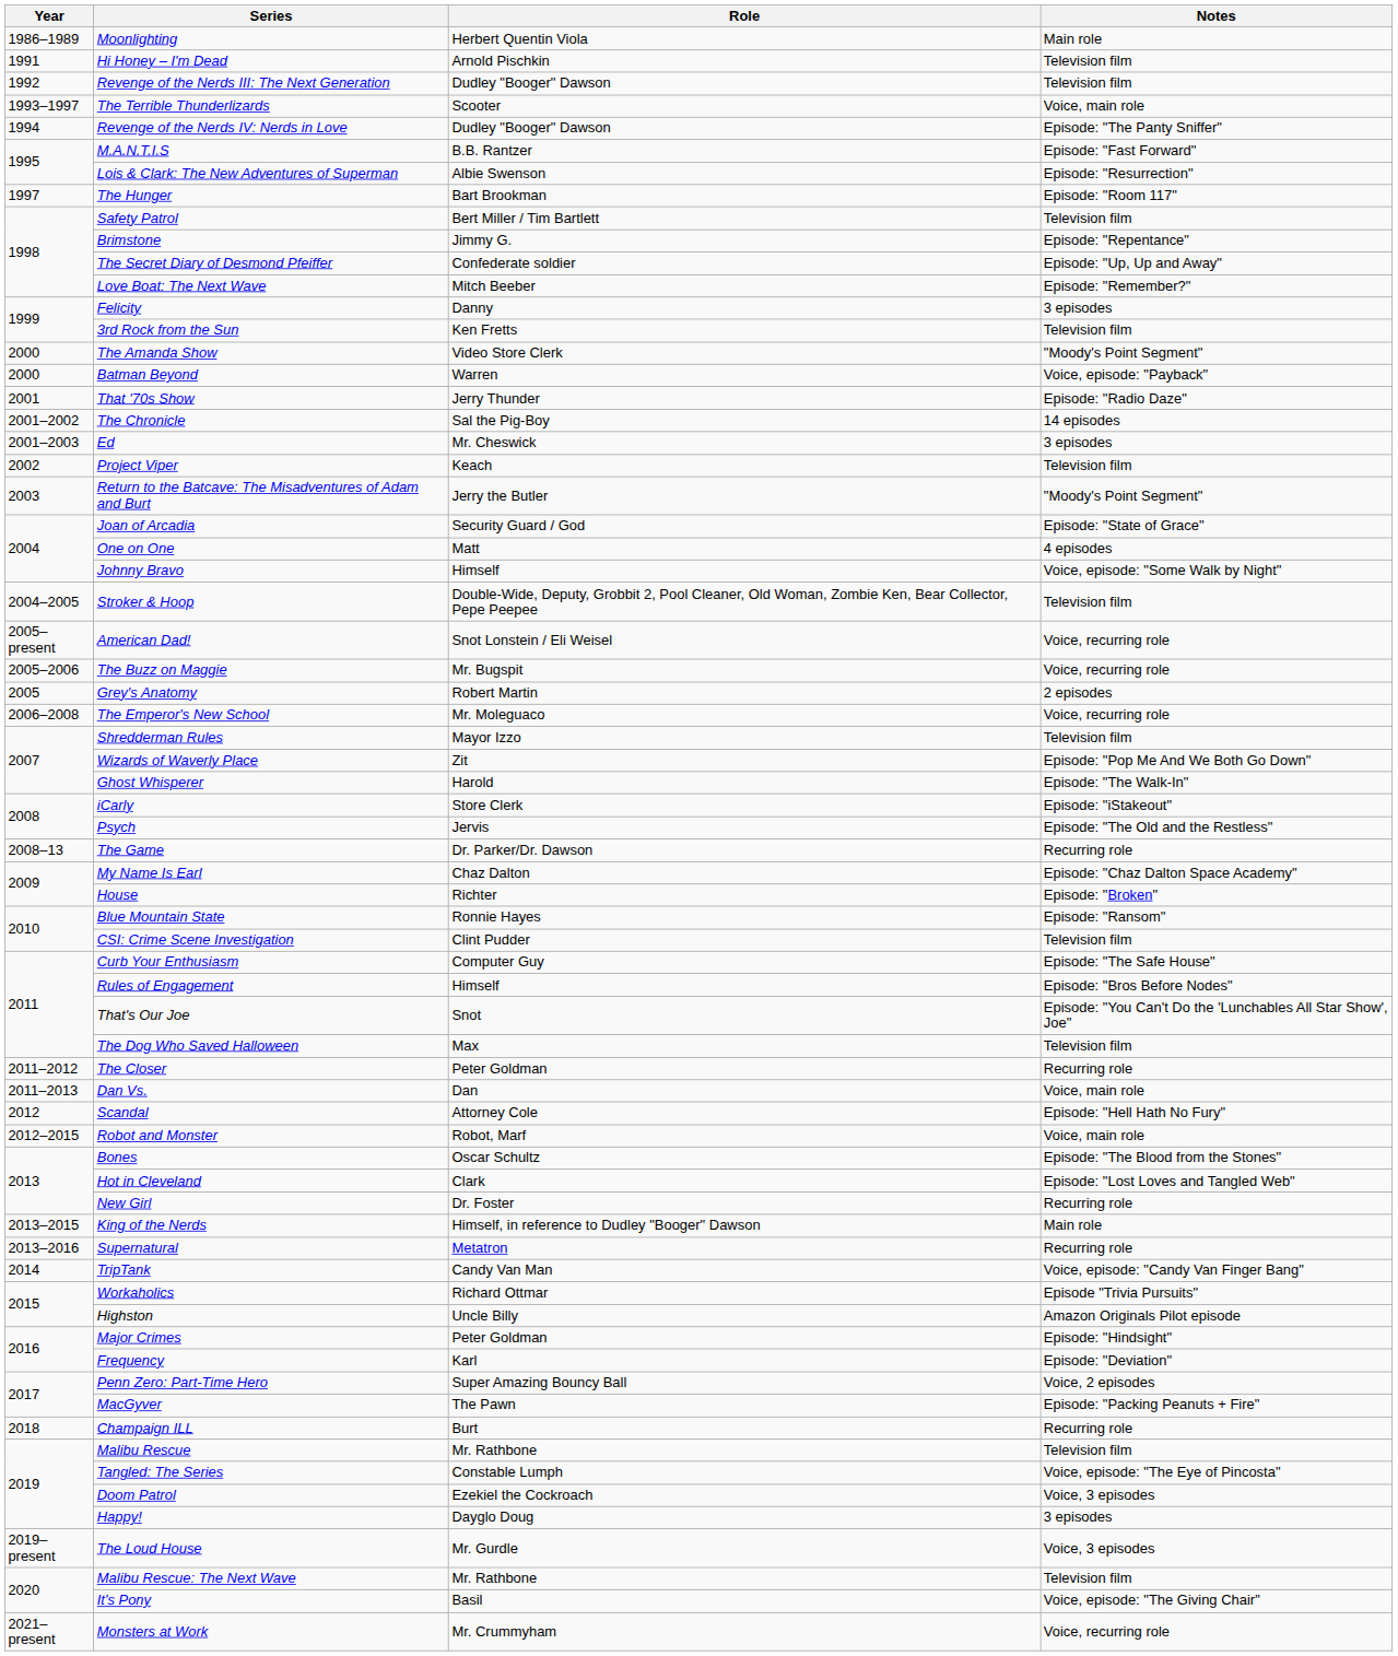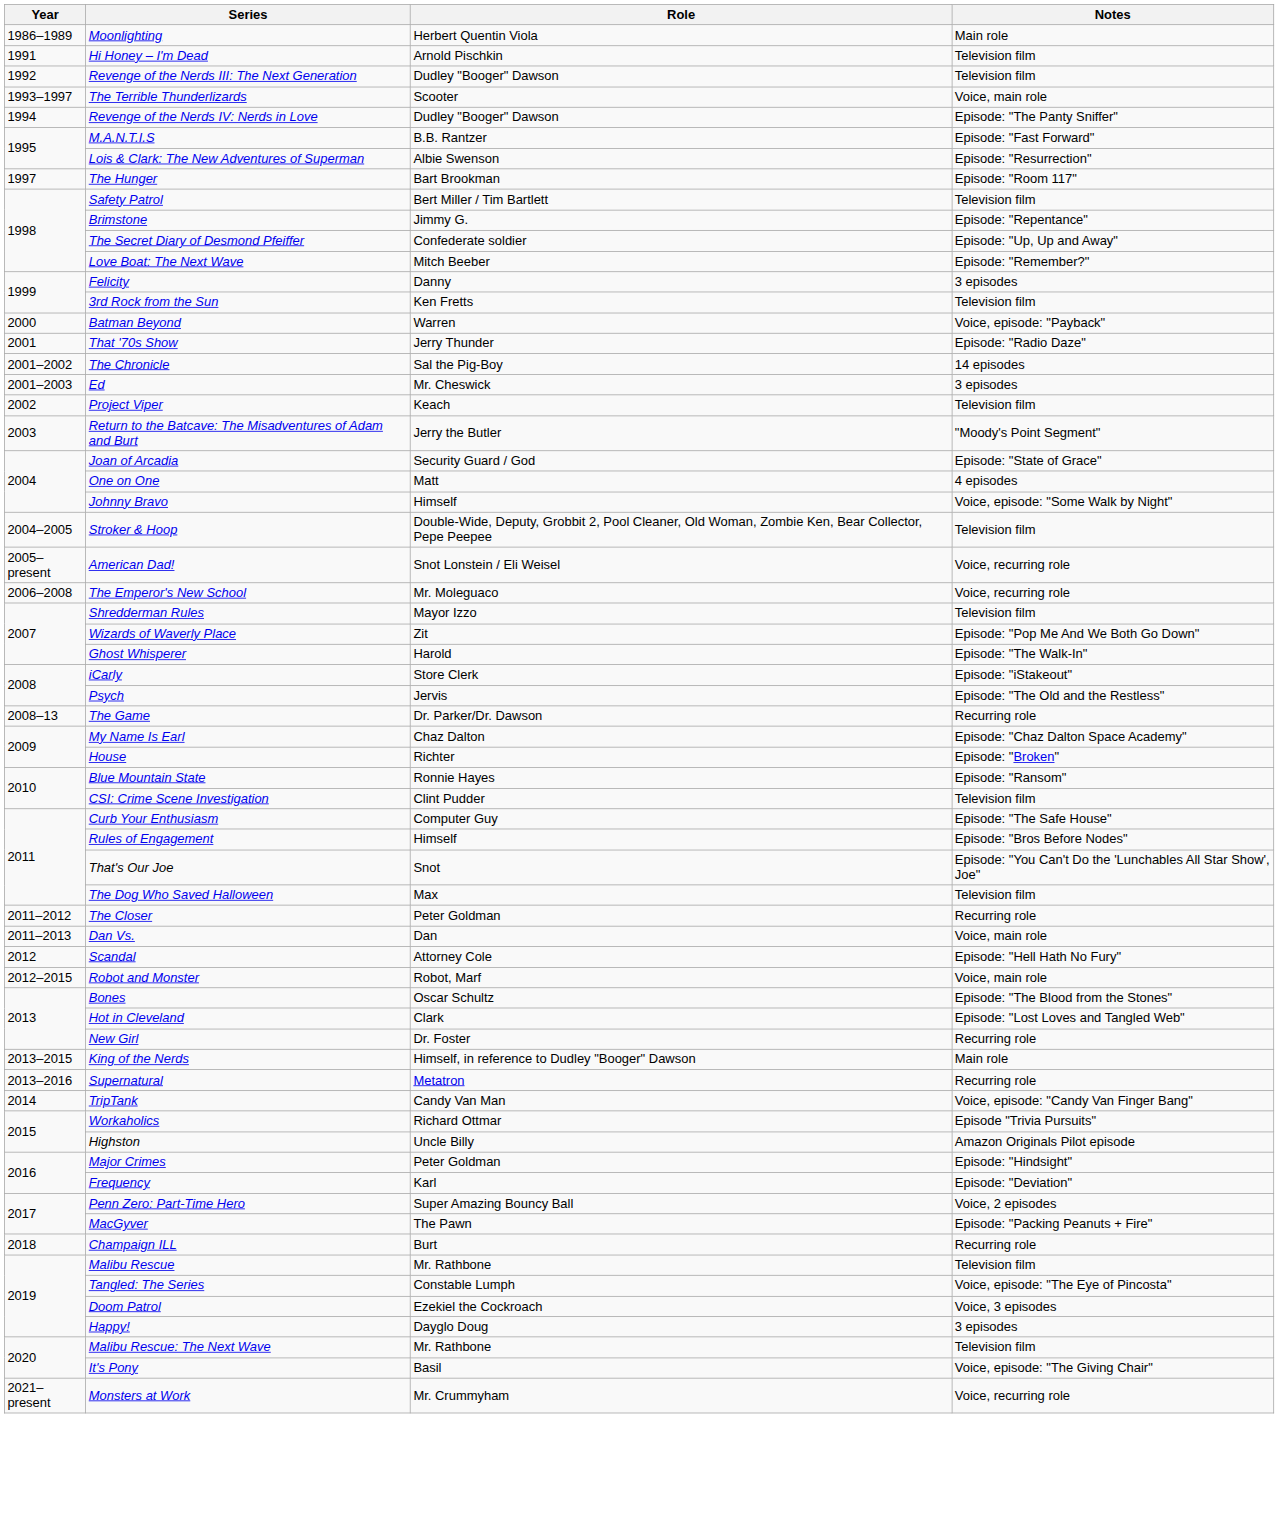 <table class="wikitable">
 <tr>
 <th>Year</th>
 <th>Series</th>
 <th>Role</th>
 <th>Notes</th>
 </tr>
 <tr>
 <td>1986–1989</td>
 <td><em><a href='#'>Moonlighting</a></em></td>
 <td>Herbert Quentin Viola</td>
 <td>Main role</td>
 </tr>
 <tr>
 <td>1991</td>
 <td><em><a href='#'>Hi Honey – I'm Dead</a></em></td>
 <td>Arnold Pischkin</td>
 <td>Television film</td>
 </tr>
 <tr>
 <td>1992</td>
 <td><em><a href='#'>Revenge of the Nerds III: The Next Generation</a></em></td>
 <td>Dudley "Booger" Dawson</td>
 <td>Television film</td>
 </tr>
 <tr>
 <td>1993–1997</td>
 <td><em><a href='#'>The Terrible Thunderlizards</a></em></td>
 <td>Scooter</td>
 <td>Voice, main role</td>
 </tr>
 <tr>
 <td>1994</td>
 <td><em><a href='#'>Revenge of the Nerds IV: Nerds in Love</a></em></td>
 <td>Dudley "Booger" Dawson</td>
 <td>Episode: "The Panty Sniffer"</td>
 </tr>
 <tr>
 <td rowspan="2">1995</td>
 <td><em><a href='#'>M.A.N.T.I.S</a></em></td>
 <td>B.B. Rantzer</td>
 <td>Episode: "Fast Forward"</td>
 </tr>
 <tr>
 <td><em><a href='#'>Lois & Clark: The New Adventures of Superman</a></em></td>
 <td>Albie Swenson</td>
 <td>Episode: "Resurrection"</td>
 </tr>
 <tr>
 <td>1997</td>
 <td><em><a href='#'>The Hunger</a></em></td>
 <td>Bart Brookman</td>
 <td>Episode: "Room 117"</td>
 </tr>
 <tr>
 <td rowspan="4">1998</td>
 <td><em><a href='#'>Safety Patrol</a></em></td>
 <td>Bert Miller / Tim Bartlett</td>
 <td>Television film</td>
 </tr>
 <tr>
 <td><em><a href='#'>Brimstone</a></em></td>
 <td>Jimmy G.</td>
 <td>Episode: "Repentance"</td>
 </tr>
 <tr>
 <td><em><a href='#'>The Secret Diary of Desmond Pfeiffer</a></em></td>
 <td>Confederate soldier</td>
 <td>Episode: "Up, Up and Away"</td>
 </tr>
 <tr>
 <td><em><a href='#'>Love Boat: The Next Wave</a></em></td>
 <td>Mitch Beeber</td>
 <td>Episode: "Remember?"</td>
 </tr>
 <tr>
 <td rowspan="2">1999</td>
 <td><em><a href='#'>Felicity</a></em></td>
 <td>Danny</td>
 <td>3 episodes</td>
 </tr>
 <tr>
 <td><em><a href='#'>3rd Rock from the Sun</a></em></td>
 <td>Ken Fretts</td>
 <td>Television film</td>
 </tr>
 <tr>
 <td>2000</td>
-<td><em><a href='#'>The Amanda Show</a></em></td>
-<td>Video Store Clerk</td>
-<td>"Moody's Point Segment"</td>
-</tr>
-<tr>
-<td>2000</td>
 <td><em><a href='#'>Batman Beyond</a></em></td>
 <td>Warren</td>
 <td>Voice, episode: "Payback"</td>
 </tr>
 <tr>
 <td>2001</td>
 <td><em><a href='#'>That '70s Show</a></em></td>
 <td>Jerry Thunder</td>
 <td>Episode: "Radio Daze"</td>
 </tr>
 <tr>
 <td>2001–2002</td>
 <td><em><a href='#'>The Chronicle</a></em></td>
 <td>Sal the Pig-Boy</td>
 <td>14 episodes</td>
 </tr>
 <tr>
 <td>2001–2003</td>
 <td><em><a href='#'>Ed</a></em></td>
 <td>Mr. Cheswick</td>
 <td>3 episodes</td>
 </tr>
 <tr>
 <td>2002</td>
 <td><em><a href='#'>Project Viper</a></em></td>
 <td>Keach</td>
 <td>Television film</td>
 </tr>
 <tr>
 <td>2003</td>
 <td><em><a href='#'>Return to the Batcave: The Misadventures of Adam and Burt</a></em></td>
 <td>Jerry the Butler</td>
 <td>"Moody's Point Segment"</td>
 </tr>
 <tr>
 <td rowspan="3">2004</td>
 <td><em><a href='#'>Joan of Arcadia</a></em></td>
 <td>Security Guard / God</td>
 <td>Episode: "State of Grace"</td>
 </tr>
 <tr>
 <td><em><a href='#'>One on One</a></em></td>
 <td>Matt</td>
 <td>4 episodes</td>
 </tr>
 <tr>
 <td><em><a href='#'>Johnny Bravo</a></em></td>
 <td>Himself</td>
 <td>Voice, episode: "Some Walk by Night"</td>
 </tr>
 <tr>
 <td>2004–2005</td>
 <td><em><a href='#'>Stroker & Hoop</a></em></td>
 <td>Double-Wide, Deputy, Grobbit 2, Pool Cleaner, Old Woman, Zombie Ken, Bear Collector, Pepe Peepee</td>
 <td>Television film</td>
 </tr>
 <tr>
 <td>2005–present</td>
 <td><em><a href='#'>American Dad!</a></em></td>
 <td>Snot Lonstein / Eli Weisel</td>
 <td>Voice, recurring role</td>
-</tr>
-<tr>
-<td>2005–2006</td>
-<td><em><a href='#'>The Buzz on Maggie</a></em></td>
-<td>Mr. Bugspit</td>
-<td>Voice, recurring role</td>
-</tr>
-<tr>
-<td>2005</td>
-<td><em><a href='#'>Grey's Anatomy</a></em></td>
-<td>Robert Martin</td>
-<td>2 episodes</td>
 </tr>
 <tr>
 <td>2006–2008</td>
 <td><em><a href='#'>The Emperor's New School</a></em></td>
 <td>Mr. Moleguaco</td>
 <td>Voice, recurring role</td>
 </tr>
 <tr>
 <td rowspan="3">2007</td>
 <td><em><a href='#'>Shredderman Rules</a></em></td>
 <td>Mayor Izzo</td>
 <td>Television film</td>
 </tr>
 <tr>
 <td><em><a href='#'>Wizards of Waverly Place</a></em></td>
 <td>Zit</td>
 <td>Episode: "Pop Me And We Both Go Down"</td>
 </tr>
 <tr>
 <td><em><a href='#'>Ghost Whisperer</a></em></td>
 <td>Harold</td>
 <td>Episode: "The Walk-In"</td>
 </tr>
 <tr>
 <td rowspan="2">2008</td>
 <td><em><a href='#'>iCarly</a></em></td>
 <td>Store Clerk</td>
 <td>Episode: "iStakeout"</td>
 </tr>
 <tr>
 <td><em><a href='#'>Psych</a></em></td>
 <td>Jervis</td>
 <td>Episode: "The Old and the Restless"</td>
 </tr>
 <tr>
 <td>2008–13</td>
 <td><em><a href='#'>The Game</a></em></td>
 <td>Dr. Parker/Dr. Dawson</td>
 <td>Recurring role</td>
 </tr>
 <tr>
 <td rowspan="2">2009</td>
 <td><em><a href='#'>My Name Is Earl</a></em></td>
 <td>Chaz Dalton</td>
 <td>Episode: "Chaz Dalton Space Academy"</td>
 </tr>
 <tr>
 <td><em><a href='#'>House</a></em></td>
 <td>Richter</td>
 <td>Episode: "<a href='#'>Broken</a>"</td>
 </tr>
 <tr>
 <td rowspan="2">2010</td>
 <td><em><a href='#'>Blue Mountain State</a></em></td>
 <td>Ronnie Hayes</td>
 <td>Episode: "Ransom"</td>
 </tr>
 <tr>
 <td><em><a href='#'>CSI: Crime Scene Investigation</a></em></td>
 <td>Clint Pudder</td>
 <td>Television film</td>
 </tr>
 <tr>
 <td rowspan="4">2011</td>
 <td><em><a href='#'>Curb Your Enthusiasm</a></em></td>
 <td>Computer Guy</td>
 <td>Episode: "The Safe House"</td>
 </tr>
 <tr>
 <td><em><a href='#'>Rules of Engagement</a></em></td>
 <td>Himself</td>
 <td>Episode: "Bros Before Nodes"</td>
 </tr>
 <tr>
 <td><em>That's Our Joe</em></td>
 <td>Snot</td>
 <td>Episode: "You Can't Do the 'Lunchables All Star Show', Joe"</td>
 </tr>
 <tr>
 <td><em><a href='#'>The Dog Who Saved Halloween</a></em></td>
 <td>Max</td>
 <td>Television film</td>
 </tr>
 <tr>
 <td>2011–2012</td>
 <td><em><a href='#'>The Closer</a></em></td>
 <td>Peter Goldman</td>
 <td>Recurring role</td>
 </tr>
 <tr>
 <td>2011–2013</td>
 <td><em><a href='#'>Dan Vs.</a></em></td>
 <td>Dan</td>
 <td>Voice, main role</td>
 </tr>
 <tr>
 <td>2012</td>
 <td><em><a href='#'>Scandal</a></em></td>
 <td>Attorney Cole</td>
 <td>Episode: "Hell Hath No Fury"</td>
 </tr>
 <tr>
 <td>2012–2015</td>
 <td><em><a href='#'>Robot and Monster</a></em></td>
 <td>Robot, Marf</td>
 <td>Voice, main role</td>
 </tr>
 <tr>
 <td rowspan="3">2013</td>
 <td><em><a href='#'>Bones</a></em></td>
 <td>Oscar Schultz</td>
 <td>Episode: "The Blood from the Stones"</td>
 </tr>
 <tr>
 <td><em><a href='#'>Hot in Cleveland</a></em></td>
 <td>Clark</td>
 <td>Episode: "Lost Loves and Tangled Web"</td>
 </tr>
 <tr>
 <td><em><a href='#'>New Girl</a></em></td>
 <td>Dr. Foster</td>
 <td>Recurring role</td>
 </tr>
 <tr>
 <td>2013–2015</td>
 <td><em><a href='#'>King of the Nerds</a></em></td>
 <td>Himself, in reference to Dudley "Booger" Dawson</td>
 <td>Main role</td>
 </tr>
 <tr>
 <td>2013–2016</td>
 <td><em><a href='#'>Supernatural</a></em></td>
 <td><a href='#'>Metatron</a></td>
 <td>Recurring role</td>
 </tr>
 <tr>
 <td>2014</td>
 <td><em><a href='#'>TripTank</a></em></td>
 <td>Candy Van Man</td>
 <td>Voice, episode: "Candy Van Finger Bang"</td>
 </tr>
 <tr>
 <td rowspan="2">2015</td>
 <td><em><a href='#'>Workaholics</a></em></td>
 <td>Richard Ottmar</td>
 <td>Episode "Trivia Pursuits"</td>
 </tr>
 <tr>
 <td><em>Highston</em></td>
 <td>Uncle Billy</td>
 <td>Amazon Originals Pilot episode</td>
 </tr>
 <tr>
 <td rowspan="2">2016</td>
 <td><em><a href='#'>Major Crimes</a></em></td>
 <td>Peter Goldman</td>
 <td>Episode: "Hindsight"</td>
 </tr>
 <tr>
 <td><em><a href='#'>Frequency</a></em></td>
 <td>Karl</td>
 <td>Episode: "Deviation"</td>
 </tr>
 <tr>
 <td rowspan="2">2017</td>
 <td><em><a href='#'>Penn Zero: Part-Time Hero</a></em></td>
 <td>Super Amazing Bouncy Ball</td>
 <td>Voice, 2 episodes</td>
 </tr>
 <tr>
 <td><em><a href='#'>MacGyver</a></em></td>
 <td>The Pawn</td>
 <td>Episode: "Packing Peanuts + Fire"</td>
 </tr>
 <tr>
 <td>2018</td>
 <td><em><a href='#'>Champaign ILL</a></em></td>
 <td>Burt</td>
 <td>Recurring role</td>
 </tr>
 <tr>
 <td rowspan="4">2019</td>
 <td><em><a href='#'>Malibu Rescue</a></em></td>
 <td>Mr. Rathbone</td>
 <td>Television film</td>
 </tr>
 <tr>
 <td><em><a href='#'>Tangled: The Series</a></em></td>
 <td>Constable Lumph</td>
 <td>Voice, episode: "The Eye of Pincosta"</td>
 </tr>
 <tr>
 <td><em><a href='#'>Doom Patrol</a></em></td>
 <td>Ezekiel the Cockroach</td>
 <td>Voice, 3 episodes</td>
 </tr>
 <tr>
 <td><em><a href='#'>Happy!</a></em></td>
 <td>Dayglo Doug</td>
 <td>3 episodes</td>
 </tr>
 <tr>
-<td>2019–present</td>
-<td><em><a href='#'>The Loud House</a></em></td>
-<td>Mr. Gurdle</td>
-<td>Voice, 3 episodes</td>
-</tr>
-<tr>
 <td rowspan="2">2020</td>
 <td><em><a href='#'>Malibu Rescue: The Next Wave</a></em></td>
 <td>Mr. Rathbone</td>
 <td>Television film</td>
 </tr>
 <tr>
 <td><em><a href='#'>It's Pony</a></em></td>
 <td>Basil</td>
 <td>Voice, episode: "The Giving Chair"</td>
 </tr>
 <tr>
 <td>2021–present</td>
 <td><em><a href='#'>Monsters at Work</a></em></td>
 <td>Mr. Crummyham</td>
 <td>Voice, recurring role</td>
 </tr>
 </table>
